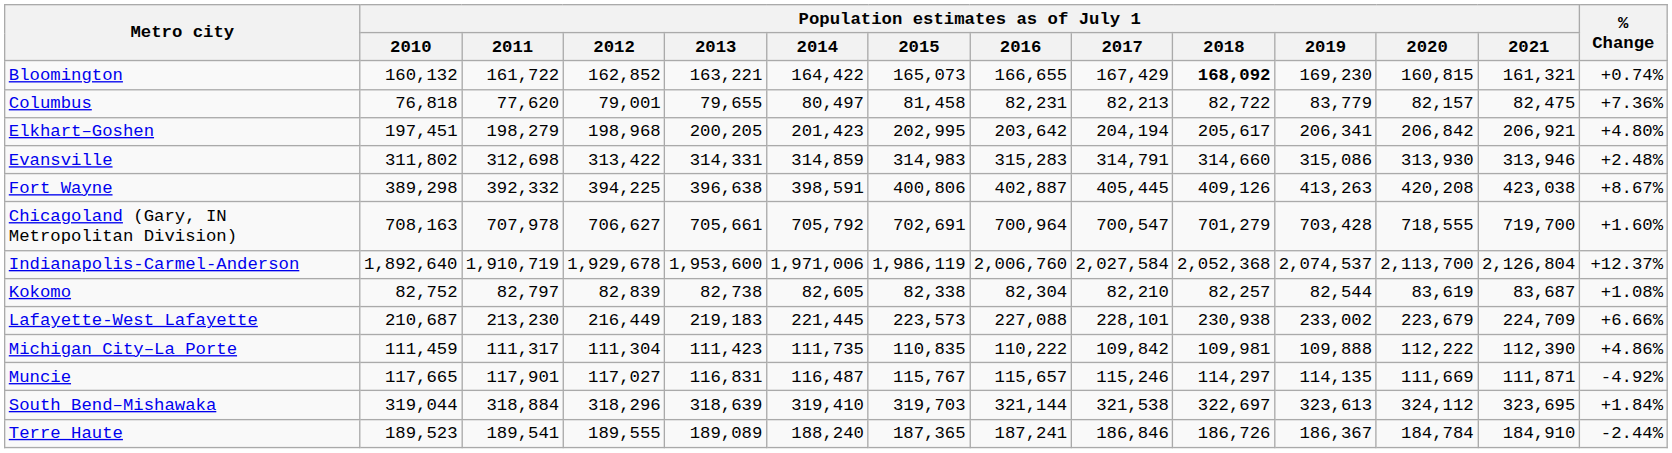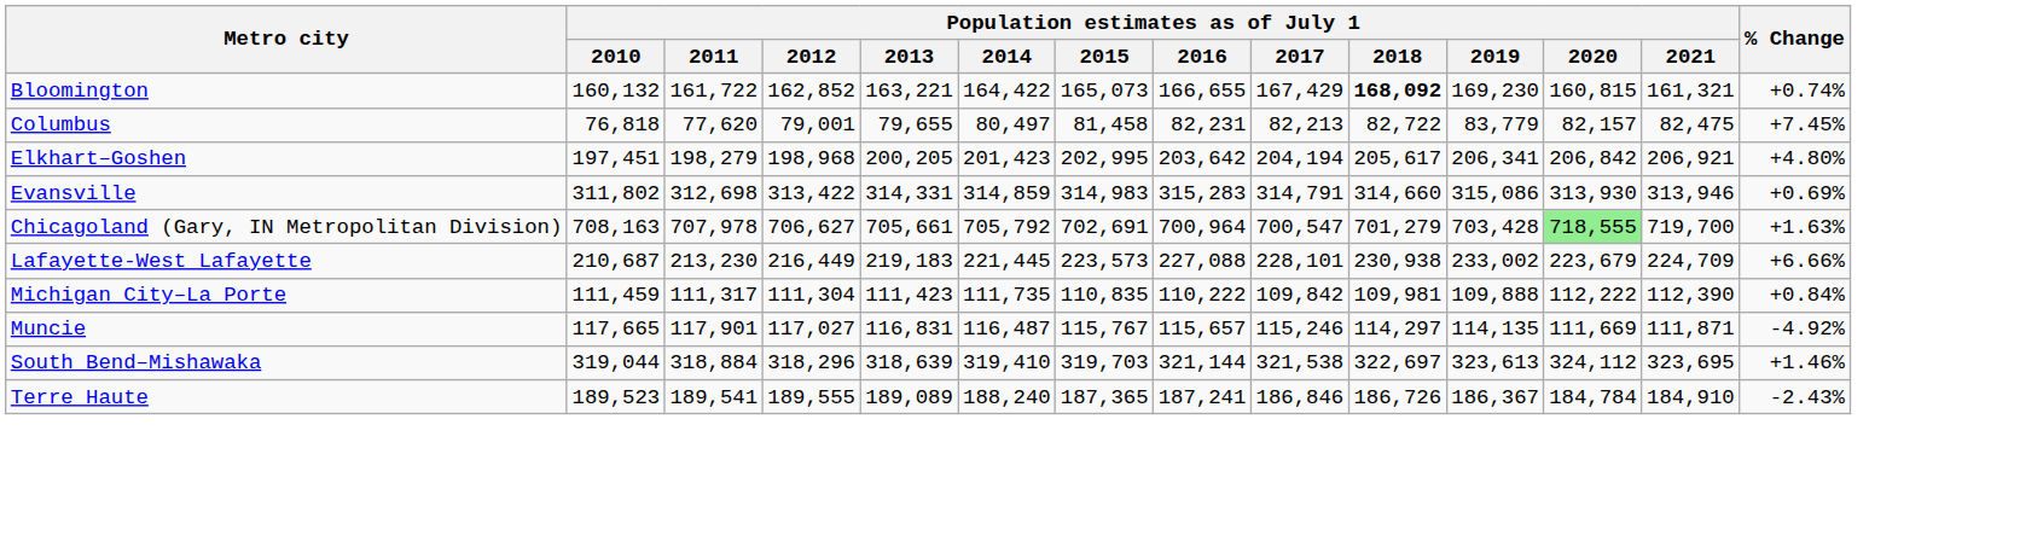 <table class="wikitable sortable">
 <tr>
 <th rowspan=2>Metro city</th>
 <th colspan=12>Population estimates as of July 1</th>
 <th rowspan=2>% Change</th>
 </tr>
 <tr>
 <th>2010</th>
 <th>2011</th>
 <th>2012</th>
 <th>2013</th>
 <th>2014</th>
 <th>2015</th>
 <th>2016</th>
 <th>2017</th>
 <th>2018</th>
 <th>2019</th>
 <th>2020</th>
 <th>2021</th>
 </tr>
 <tr align="right">
 <td align="left"><a href='#'>Bloomington</a></td>
 <td>160,132</td>
 <td>161,722</td>
 <td>162,852</td>
 <td>163,221</td>
 <td>164,422</td>
 <td>165,073</td>
 <td>166,655</td>
 <td>167,429</td>
 <td><strong>168,092</strong></td>
 <td>169,230</td>
 <td>160,815</td>
 <td>161,321</td>
 <td><span>+0.74%</span></td>
 </tr>
 <tr align="right">
 <td align="left"><a href='#'>Columbus</a></td>
 <td>76,818</td>
 <td>77,620</td>
 <td>79,001</td>
 <td>79,655</td>
 <td>80,497</td>
 <td>81,458</td>
 <td>82,231</td>
 <td>82,213</td>
 <td>82,722</td>
 <td>83,779</td>
 <td>82,157</td>
 <td>82,475</td>
-<td><span>+7.36%</span></td>
+<td><span>+7.45%</span></td>
 </tr>
 <tr align="right">
 <td align="left"><a href='#'>Elkhart–Goshen</a></td>
 <td>197,451</td>
 <td>198,279</td>
 <td>198,968</td>
 <td>200,205</td>
 <td>201,423</td>
 <td>202,995</td>
 <td>203,642</td>
 <td>204,194</td>
 <td>205,617</td>
 <td>206,341</td>
 <td>206,842</td>
 <td>206,921</td>
 <td><span>+4.80%</span></td>
 </tr>
 <tr align="right">
 <td align="left"><a href='#'>Evansville</a></td>
 <td>311,802</td>
 <td>312,698</td>
 <td>313,422</td>
 <td>314,331</td>
 <td>314,859</td>
 <td>314,983</td>
 <td>315,283</td>
 <td>314,791</td>
 <td>314,660</td>
 <td>315,086</td>
 <td>313,930</td>
 <td>313,946</td>
-<td><span>+2.48%</span></td>
-</tr>
-<tr align="right">
-<td align="left"><a href='#'>Fort Wayne</a></td>
-<td>389,298</td>
-<td>392,332</td>
-<td>394,225</td>
-<td>396,638</td>
-<td>398,591</td>
-<td>400,806</td>
-<td>402,887</td>
-<td>405,445</td>
-<td>409,126</td>
-<td>413,263</td>
-<td>420,208</td>
-<td>423,038</td>
-<td><span>+8.67%</span></td>
+<td><span>+0.69%</span></td>
 </tr>
 <tr align="right">
 <td align="left"><a href='#'>Chicagoland</a> (Gary, IN Metropolitan Division)</td>
 <td>708,163</td>
 <td>707,978</td>
 <td>706,627</td>
 <td>705,661</td>
 <td>705,792</td>
 <td>702,691</td>
 <td>700,964</td>
 <td>700,547</td>
 <td>701,279</td>
 <td>703,428</td>
-<td>718,555</td>
+<td style="background: lightgreen;">718,555</td>
 <td>719,700</td>
-<td><span>+1.60%</span></td>
-</tr>
-<tr align="right">
-<td align="left"><a href='#'>Indianapolis-Carmel-Anderson</a></td>
-<td>1,892,640</td>
-<td>1,910,719</td>
-<td>1,929,678</td>
-<td>1,953,600</td>
-<td>1,971,006</td>
-<td>1,986,119</td>
-<td>2,006,760</td>
-<td>2,027,584</td>
-<td>2,052,368</td>
-<td>2,074,537</td>
-<td>2,113,700</td>
-<td>2,126,804</td>
-<td><span>+12.37%</span></td>
-</tr>
-<tr align="right">
-<td align="left"><a href='#'>Kokomo</a></td>
-<td>82,752</td>
-<td>82,797</td>
-<td>82,839</td>
-<td>82,738</td>
-<td>82,605</td>
-<td>82,338</td>
-<td>82,304</td>
-<td>82,210</td>
-<td>82,257</td>
-<td>82,544</td>
-<td>83,619</td>
-<td>83,687</td>
-<td><span>+1.08%</span></td>
+<td><span>+1.63%</span></td>
 </tr>
 <tr align="right">
 <td align="left"><a href='#'>Lafayette-West Lafayette</a></td>
 <td>210,687</td>
 <td>213,230</td>
 <td>216,449</td>
 <td>219,183</td>
 <td>221,445</td>
 <td>223,573</td>
 <td>227,088</td>
 <td>228,101</td>
 <td>230,938</td>
 <td>233,002</td>
 <td>223,679</td>
 <td>224,709</td>
 <td><span>+6.66%</span></td>
 </tr>
 <tr align="right">
 <td align="left"><a href='#'>Michigan City–La Porte</a></td>
 <td>111,459</td>
 <td>111,317</td>
 <td>111,304</td>
 <td>111,423</td>
 <td>111,735</td>
 <td>110,835</td>
 <td>110,222</td>
 <td>109,842</td>
 <td>109,981</td>
 <td>109,888</td>
 <td>112,222</td>
 <td>112,390</td>
-<td><span>+4.86%</span></td>
+<td><span>+0.84%</span></td>
 </tr>
 <tr align="right">
 <td align="left"><a href='#'>Muncie</a></td>
 <td>117,665</td>
 <td>117,901</td>
 <td>117,027</td>
 <td>116,831</td>
 <td>116,487</td>
 <td>115,767</td>
 <td>115,657</td>
 <td>115,246</td>
 <td>114,297</td>
 <td>114,135</td>
 <td>111,669</td>
 <td>111,871</td>
 <td><span>-4.92%</span></td>
 </tr>
 <tr align="right">
 <td align="left"><a href='#'>South Bend–Mishawaka</a></td>
 <td>319,044</td>
 <td>318,884</td>
 <td>318,296</td>
 <td>318,639</td>
 <td>319,410</td>
 <td>319,703</td>
 <td>321,144</td>
 <td>321,538</td>
 <td>322,697</td>
 <td>323,613</td>
 <td>324,112</td>
 <td>323,695</td>
-<td><span>+1.84%</span></td>
+<td><span>+1.46%</span></td>
 </tr>
 <tr align="right">
 <td align="left"><a href='#'>Terre Haute</a></td>
 <td>189,523</td>
 <td>189,541</td>
 <td>189,555</td>
 <td>189,089</td>
 <td>188,240</td>
 <td>187,365</td>
 <td>187,241</td>
 <td>186,846</td>
 <td>186,726</td>
 <td>186,367</td>
 <td>184,784</td>
 <td>184,910</td>
-<td><span>-2.44%</span></td>
+<td><span>-2.43%</span></td>
 </tr>
 </table>
